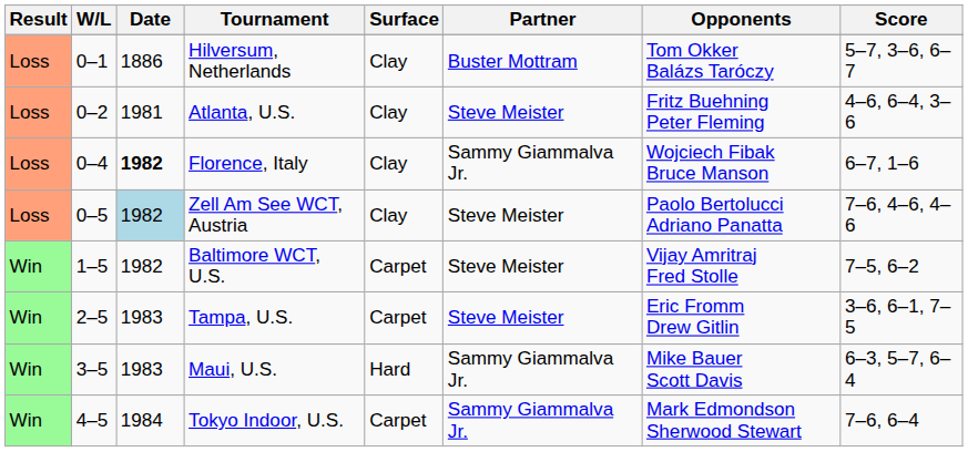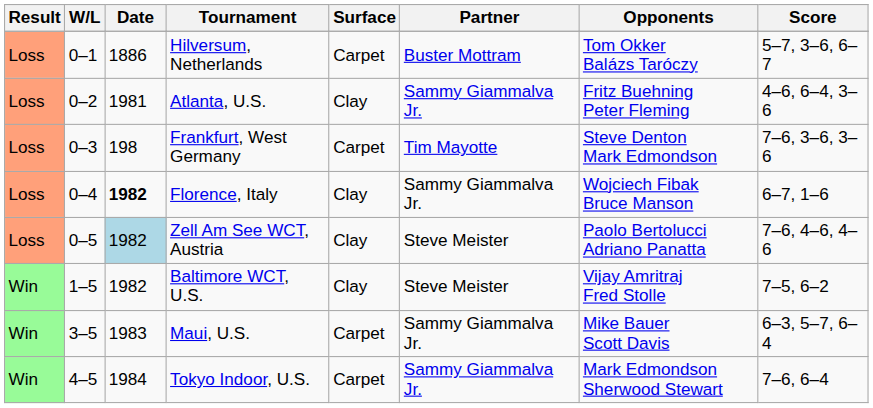 <table class="sortable wikitable">
 <tr>
 <th style="width:40px">Result</th>
 <th style="width:30px" class="unsortable">W/L</th>
 <th style="width:50px">Date</th>
 <th style="width:145px">Tournament</th>
 <th style="width:50px">Surface</th>
 <th style="width:160px">Partner</th>
 <th style="width:160px">Opponents</th>
 <th style="width:95px" class="unsortable">Score</th>
 </tr>
 <tr>
 </tr>
 <tr>
 <td style="background:#ffa07a;">Loss</td>
 <td>0–1</td>
 <td>1886</td>
 <td><a href='#'>Hilversum</a>, Netherlands</td>
-<td>Clay</td>
+<td>Carpet</td>
 <td> <a href='#'>Buster Mottram</a></td>
 <td> <a href='#'>Tom Okker</a> <br>  <a href='#'>Balázs Taróczy</a></td>
 <td>5–7, 3–6, 6–7</td>
 </tr>
 <tr>
 <td style="background:#ffa07a;">Loss</td>
 <td>0–2</td>
 <td>1981</td>
 <td><a href='#'>Atlanta</a>, U.S.</td>
 <td>Clay</td>
-<td> <a href='#'>Steve Meister</a></td>
+<td> <a href='#'>Sammy Giammalva Jr.</a></td>
 <td> <a href='#'>Fritz Buehning</a> <br>  <a href='#'>Peter Fleming</a></td>
 <td>4–6, 6–4, 3–6</td>
+</tr>
+<tr>
+<td style="background:#ffa07a;">Loss</td>
+<td>0–3</td>
+<td>198</td>
+<td><a href='#'>Frankfurt</a>, West Germany</td>
+<td>Carpet</td>
+<td> <a href='#'>Tim Mayotte</a></td>
+<td> <a href='#'>Steve Denton</a> <br>  <a href='#'>Mark Edmondson</a></td>
+<td>7–6, 3–6, 3–6</td>
 </tr>
 <tr>
 <td style="background:#ffa07a;">Loss</td>
 <td>0–4</td>
 <td><strong>1982</strong></td>
 <td><a href='#'>Florence</a>, Italy</td>
 <td>Clay</td>
 <td> Sammy Giammalva Jr.</td>
 <td> <a href='#'>Wojciech Fibak</a> <br>  <a href='#'>Bruce Manson</a></td>
 <td>6–7, 1–6</td>
 </tr>
 <tr>
 <td style="background:#ffa07a;">Loss</td>
 <td>0–5</td>
 <td style="background: lightblue;">1982</td>
 <td><a href='#'>Zell Am See WCT</a>, Austria</td>
 <td>Clay</td>
 <td> Steve Meister</td>
 <td> <a href='#'>Paolo Bertolucci</a> <br>  <a href='#'>Adriano Panatta</a></td>
 <td>7–6, 4–6, 4–6</td>
 </tr>
 <tr>
 <td style="background:#98fb98;">Win</td>
 <td>1–5</td>
 <td>1982</td>
 <td><a href='#'>Baltimore WCT</a>, U.S.</td>
-<td>Carpet</td>
+<td>Clay</td>
 <td> Steve Meister</td>
 <td> <a href='#'>Vijay Amritraj</a> <br>  <a href='#'>Fred Stolle</a></td>
 <td>7–5, 6–2</td>
 </tr>
 <tr>
 <td style="background:#98fb98;">Win</td>
-<td>2–5</td>
-<td>1983</td>
-<td><a href='#'>Tampa</a>, U.S.</td>
-<td>Carpet</td>
-<td> <a href='#'>Steve Meister</a></td>
-<td> <a href='#'>Eric Fromm</a> <br>  <a href='#'>Drew Gitlin</a></td>
-<td>3–6, 6–1, 7–5</td>
-</tr>
-<tr>
-<td style="background:#98fb98;">Win</td>
 <td>3–5</td>
 <td>1983</td>
 <td><a href='#'>Maui</a>, U.S.</td>
-<td>Hard</td>
+<td>Carpet</td>
 <td> Sammy Giammalva Jr.</td>
 <td> <a href='#'>Mike Bauer</a> <br>  <a href='#'>Scott Davis</a></td>
 <td>6–3, 5–7, 6–4</td>
 </tr>
 <tr>
 <td style="background:#98fb98;">Win</td>
 <td>4–5</td>
 <td>1984</td>
 <td><a href='#'>Tokyo Indoor</a>, U.S.</td>
 <td>Carpet</td>
 <td> <a href='#'>Sammy Giammalva Jr.</a></td>
 <td> <a href='#'>Mark Edmondson</a> <br>  <a href='#'>Sherwood Stewart</a></td>
 <td>7–6, 6–4</td>
 </tr>
 </table>
